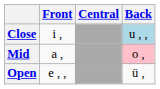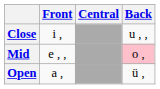 <table class="wikitable" style="text-align:center">
 <tr>
 <th></th>
 <th scope="col"><a href='#'>Front</a></th>
 <th scope="col"><a href='#'>Central</a></th>
 <th scope="col"><a href='#'>Back</a></th>
 </tr>
 <tr>
 <th scope="row" style="text-align:left"><strong><a href='#'>Close</a></strong></th>
 <td>i ,</td>
 <td style="background:#AAA"> </td>
-<td style="background: lightblue;">u , ,</td>
+<td>u , ,</td>
 </tr>
 <tr>
 <th scope="row" style="text-align:left"><strong><a href='#'>Mid</a></strong></th>
-<td>a ,</td>
+<td>e , ,</td>
 <td style="background:#AAA"> </td>
 <td style="background: pink;">o ,</td>
 </tr>
 <tr>
 <th scope="row" style="text-align:left"><strong><a href='#'>Open</a></strong></th>
-<td>e , ,</td>
+<td>a ,</td>
 <td style="background:#AAA"> </td>
 <td>ü ,</td>
 </tr>
 </table>
